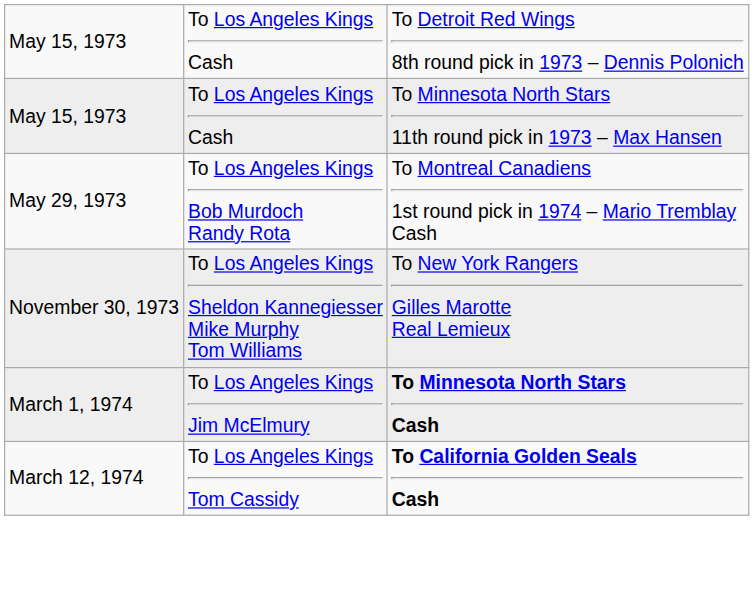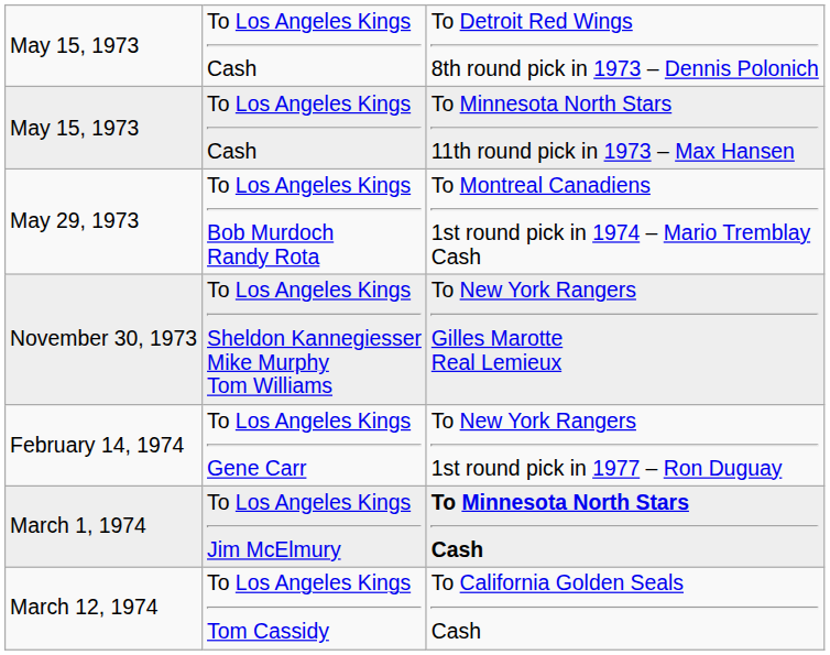 <table class="wikitable">
 <tr>
 <td>May 15, 1973</td>
 <td valign="top">To <a href='#'>Los Angeles Kings</a><hr>Cash</td>
 <td valign="top">To <a href='#'>Detroit Red Wings</a><hr>8th round pick in <a href='#'>1973</a> – <a href='#'>Dennis Polonich</a></td>
 </tr>
 <tr style="background:#eee;">
 <td>May 15, 1973</td>
 <td valign="top">To <a href='#'>Los Angeles Kings</a><hr>Cash</td>
 <td valign="top">To <a href='#'>Minnesota North Stars</a><hr>11th round pick in <a href='#'>1973</a> – <a href='#'>Max Hansen</a></td>
 </tr>
 <tr>
 <td>May 29, 1973</td>
 <td valign="top">To <a href='#'>Los Angeles Kings</a><hr><a href='#'>Bob Murdoch</a> <br> <a href='#'>Randy Rota</a></td>
 <td valign="top">To <a href='#'>Montreal Canadiens</a><hr>1st round pick in <a href='#'>1974</a> – <a href='#'>Mario Tremblay</a> <br> Cash</td>
 </tr>
 <tr style="background:#eee;">
 <td>November 30, 1973</td>
 <td valign="top">To <a href='#'>Los Angeles Kings</a><hr><a href='#'>Sheldon Kannegiesser</a> <br> <a href='#'>Mike Murphy</a> <br> <a href='#'>Tom Williams</a></td>
 <td valign="top">To <a href='#'>New York Rangers</a><hr><a href='#'>Gilles Marotte</a> <br> <a href='#'>Real Lemieux</a></td>
 </tr>
+<tr>
+<td>February 14, 1974</td>
+<td valign="top">To <a href='#'>Los Angeles Kings</a><hr><a href='#'>Gene Carr</a></td>
+<td valign="top">To <a href='#'>New York Rangers</a><hr>1st round pick in <a href='#'>1977</a> – <a href='#'>Ron Duguay</a></td>
+</tr>
 <tr style="background:#eee;">
 <td>March 1, 1974</td>
 <td valign="top">To <a href='#'>Los Angeles Kings</a><hr><a href='#'>Jim McElmury</a></td>
 <td valign="top"><strong>To <a href='#'>Minnesota North Stars</a><hr>Cash</strong></td>
 </tr>
 <tr>
 <td>March 12, 1974</td>
 <td valign="top">To <a href='#'>Los Angeles Kings</a><hr><a href='#'>Tom Cassidy</a></td>
-<td valign="top"><strong>To <a href='#'>California Golden Seals</a><hr>Cash</strong></td>
+<td valign="top">To <a href='#'>California Golden Seals</a><hr>Cash</td>
 </tr>
 </table>
